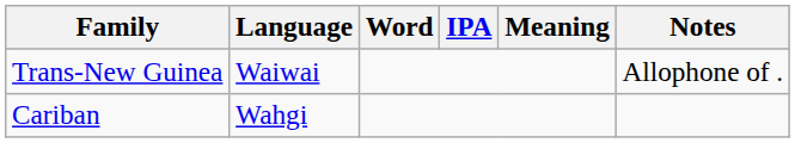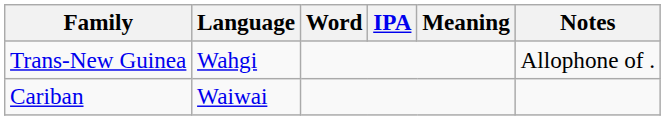 <table class="wikitable">
 <tr>
 <th>Family</th>
 <th>Language</th>
 <th>Word</th>
 <th><a href='#'>IPA</a></th>
 <th>Meaning</th>
 <th>Notes</th>
 </tr>
 <tr>
 <td><a href='#'>Trans-New Guinea</a></td>
-<td><a href='#'>Waiwai</a></td>
+<td><a href='#'>Wahgi</a></td>
 <td colspan="3"></td>
 <td>Allophone of .</td>
 </tr>
 <tr>
 <td><a href='#'>Cariban</a></td>
-<td><a href='#'>Wahgi</a></td>
+<td><a href='#'>Waiwai</a></td>
 <td colspan="3"></td>
 <td></td>
 </tr>
 </table>
